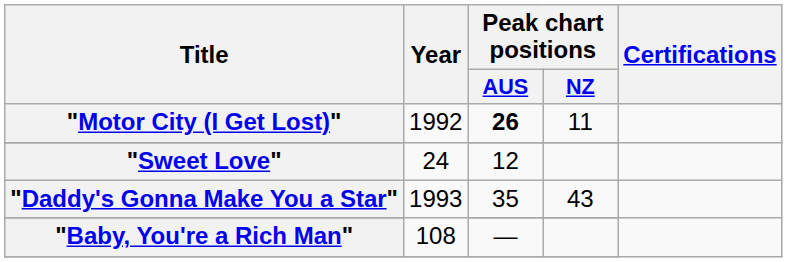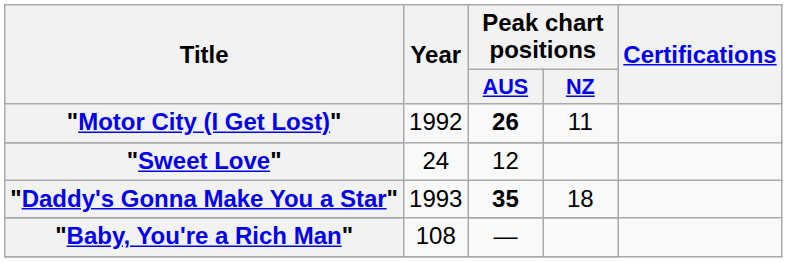 <table class="wikitable plainrowheaders" style=text-align:center;>
 <tr>
 <th scope="col" rowspan="2">Title</th>
 <th scope="col" rowspan="2">Year</th>
 <th scope="col" colspan="2">Peak chart positions</th>
 <th scope="col" rowspan="2"><a href='#'>Certifications</a></th>
 </tr>
 <tr>
 <th scope="col" style="width:3em;font-size:90%;"><a href='#'>AUS</a> <br></th>
 <th scope="col" style="width:3em;font-size:90%;"><a href='#'>NZ</a><br></th>
 </tr>
 <tr>
 <th scope="row">"<a href='#'>Motor City (I Get Lost)</a>"</th>
 <td rowspan="2">1992</td>
 <td><strong>26</strong></td>
 <td>11</td>
 <td></td>
 </tr>
 <tr>
 </tr>
 <tr>
 <th scope="row">"<a href='#'>Sweet Love</a>"</th>
 <td>24</td>
 <td>12</td>
 <td></td>
 </tr>
 <tr>
 <th scope="row">"<a href='#'>Daddy's Gonna Make You a Star</a>"</th>
 <td rowspan="2">1993</td>
-<td>35</td>
-<td>43</td>
+<td><strong>35</strong></td>
+<td>18</td>
 <td></td>
 </tr>
 <tr>
 </tr>
 <tr>
 <th scope="row">"<a href='#'>Baby, You're a Rich Man</a>"</th>
 <td>108</td>
 <td>—</td>
 <td></td>
 </tr>
 <tr>
 </tr>
 <tr>
 </tr>
 </table>
